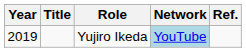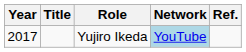 <table class="wikitable">
 <tr>
 <th>Year</th>
 <th>Title</th>
 <th>Role</th>
 <th>Network</th>
 <th>Ref.</th>
 </tr>
 <tr>
-<td>2019</td>
+<td>2017</td>
 <td></td>
 <td>Yujiro Ikeda</td>
 <td style="background: lightblue;"><a href='#'>YouTube</a></td>
 <td></td>
 </tr>
 </table>
